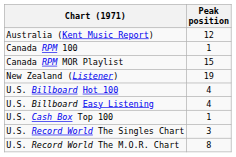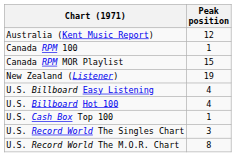 <table class="wikitable sortable">
 <tr>
 <th>Chart (1971)</th>
 <th>Peak<br>position</th>
 </tr>
 <tr>
 <td>Australia (<a href='#'>Kent Music Report</a>)</td>
 <td style="text-align:center;">12</td>
 </tr>
 <tr>
 <td>Canada <a href='#'><em>RPM</em></a> 100</td>
 <td style="text-align:center;">1</td>
 </tr>
 <tr>
 <td>Canada <a href='#'><em>RPM</em></a> MOR Playlist</td>
 <td style="text-align:center;">15</td>
 </tr>
 <tr>
 <td>New Zealand (<em><a href='#'>Listener</a></em>)</td>
 <td style="text-align:center;">19</td>
 </tr>
 <tr>
-<td>U.S. <em><a href='#'>Billboard</a></em> <a href='#'>Hot 100</a></td>
+<td>U.S. <em>Billboard</em> <a href='#'>Easy Listening</a></td>
 <td style="text-align:center;">4</td>
 </tr>
 <tr>
-<td>U.S. <em>Billboard</em> <a href='#'>Easy Listening</a></td>
+<td>U.S. <em><a href='#'>Billboard</a></em> <a href='#'>Hot 100</a></td>
 <td style="text-align:center;">4</td>
 </tr>
 <tr>
 <td>U.S. <em><a href='#'>Cash Box</a></em> Top 100</td>
 <td style="text-align:center;">1</td>
 </tr>
 <tr>
 <td>U.S. <em><a href='#'>Record World</a></em> The Singles Chart</td>
 <td style="text-align:center;">3</td>
 </tr>
 <tr>
 <td>U.S. <em>Record World</em> The M.O.R. Chart</td>
 <td style="text-align:center;">8</td>
 </tr>
 </table>
